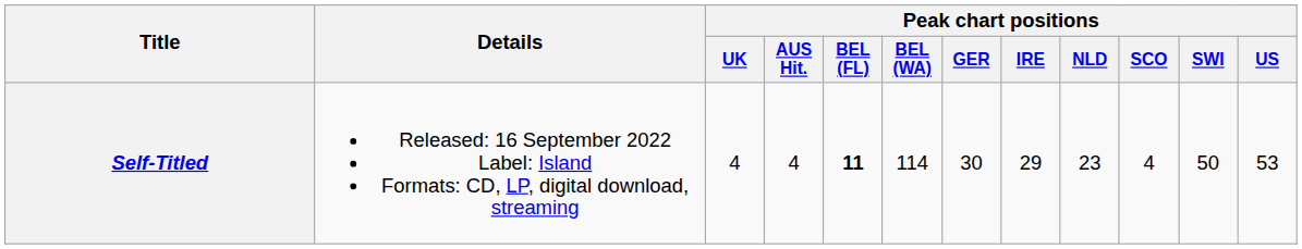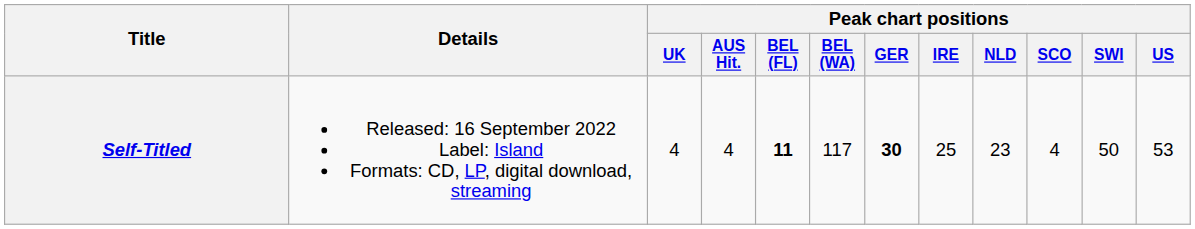 <table class="wikitable plainrowheaders" style="text-align:center;">
 <tr>
 <th scope="col" rowspan="2" style="width:15em;">Title</th>
 <th scope="col" rowspan="2" style="width:19em;">Details</th>
 <th scope="col" colspan="10">Peak chart positions</th>
 </tr>
 <tr>
 <th scope="col" style="width:3em;font-size:85%;"><a href='#'>UK</a><br></th>
 <th scope="col" style="width:3em;font-size:85%;"><a href='#'>AUS<br>Hit.</a><br></th>
 <th scope="col" style="width:3em;font-size:85%;"><a href='#'>BEL<br>(FL)</a><br></th>
 <th scope="col" style="width:3em;font-size:85%;"><a href='#'>BEL<br>(WA)</a><br></th>
 <th scope="col" style="width:3em;font-size:85%;"><a href='#'>GER</a><br></th>
 <th scope="col" style="width:3em;font-size:85%;"><a href='#'>IRE</a><br></th>
 <th scope="col" style="width:3em;font-size:85%;"><a href='#'>NLD</a><br></th>
 <th scope="col" style="width:3em;font-size:85%;"><a href='#'>SCO</a><br></th>
 <th scope="col" style="width:3em;font-size:85%;"><a href='#'>SWI</a><br></th>
 <th scope="col" style="width:3em;font-size:85%;"><a href='#'>US</a><br></th>
 </tr>
 <tr>
 <th scope="row"><em><a href='#'>Self-Titled</a></em></th>
 <td><br><ul><li>Released: 16 September 2022</li><li>Label: <a href='#'>Island</a></li><li>Formats: CD, <a href='#'>LP</a>, digital download, <a href='#'>streaming</a></li></ul></td>
 <td>4</td>
 <td>4</td>
 <td><strong>11</strong></td>
-<td>114</td>
-<td>30</td>
-<td>29</td>
+<td>117</td>
+<td><strong>30</strong></td>
+<td>25</td>
 <td>23</td>
 <td>4</td>
 <td>50</td>
 <td>53</td>
 </tr>
 </table>
